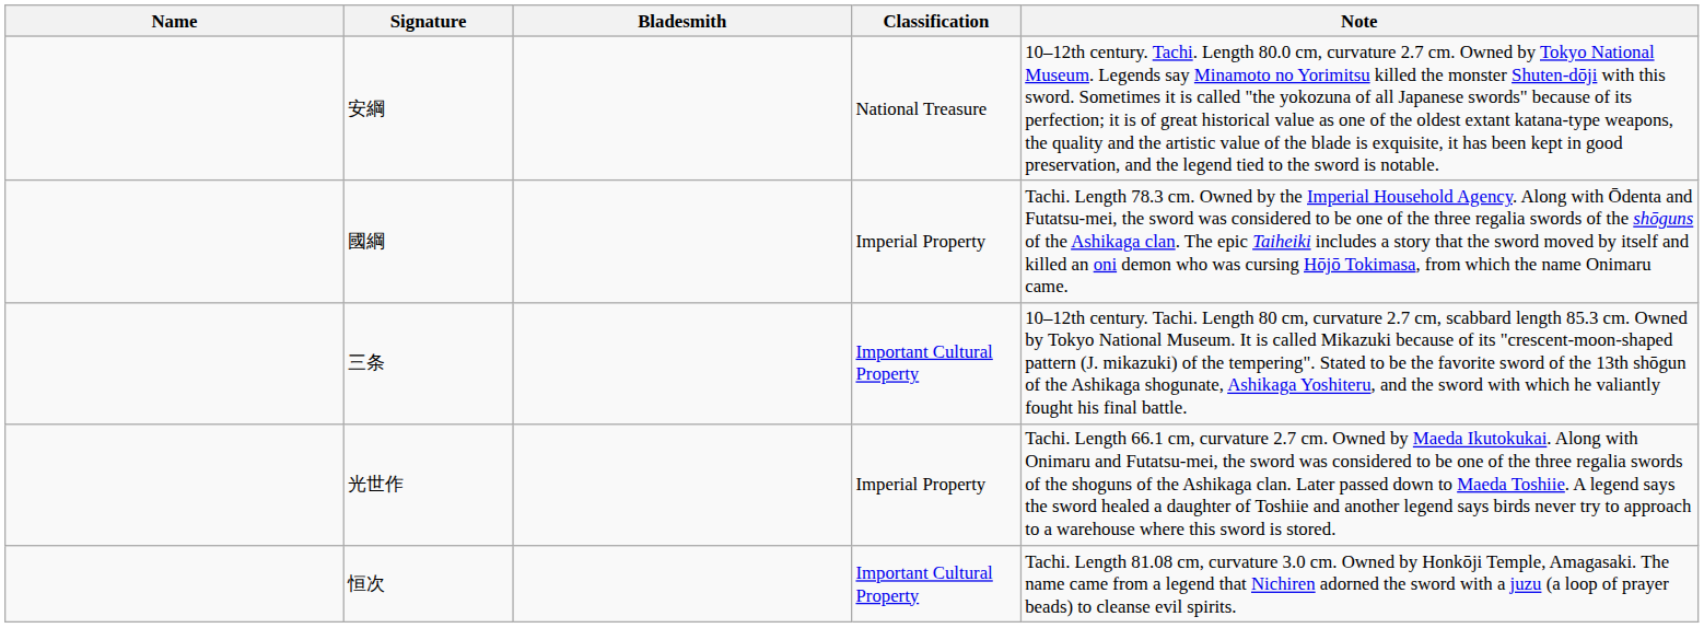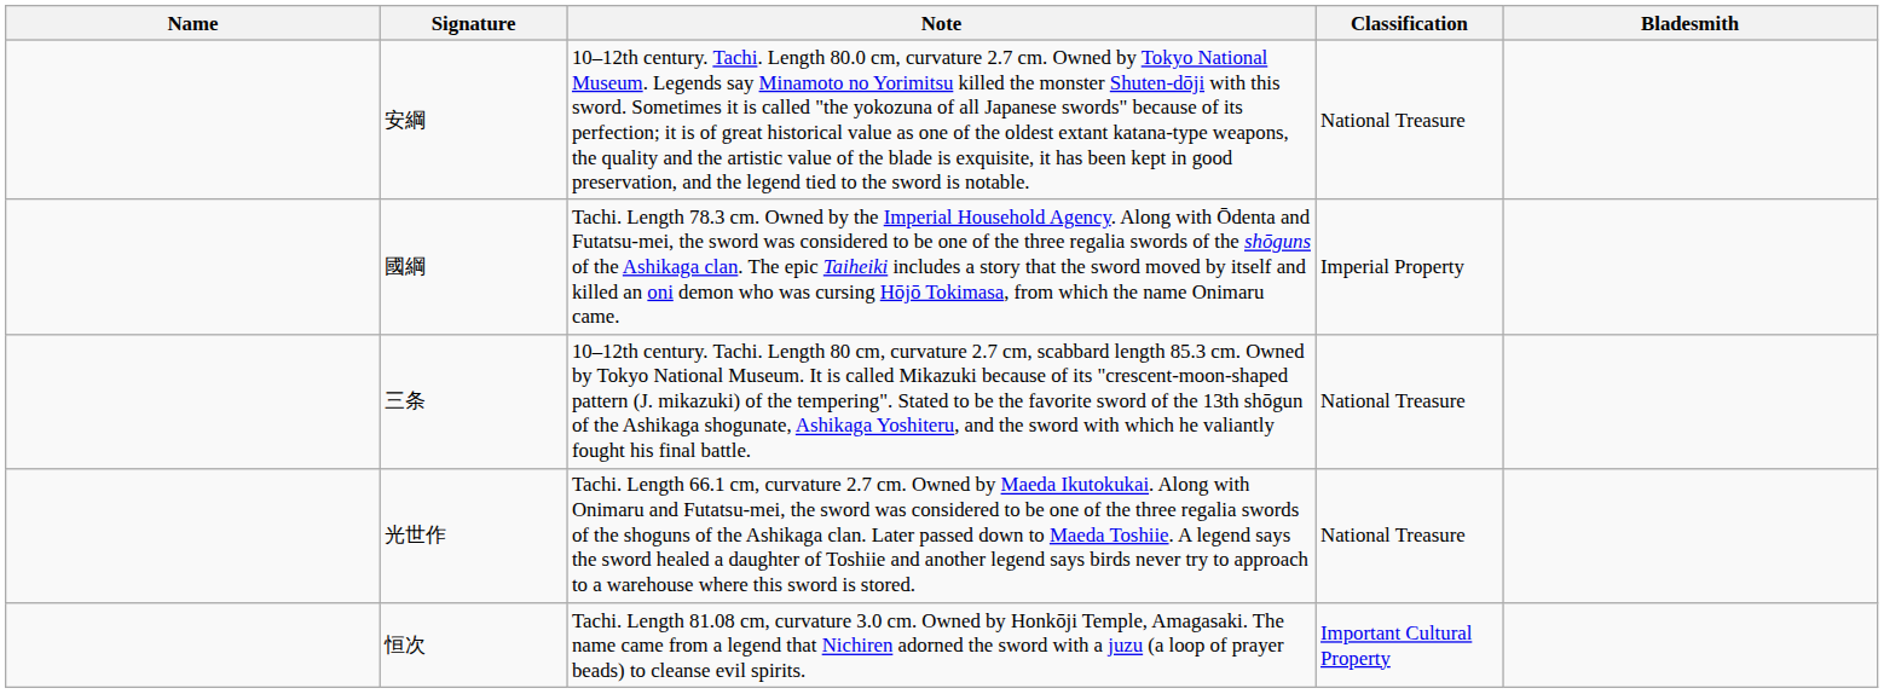 <table class="wikitable" style="font-size:small; width:95%;">
 <tr>
 <th style="width:20%">Name</th>
 <th style="width:10%">Signature</th>
+<th style="width:40%">Note</th>
+<th style="width:10%">Classification</th>
 <th style="width:20%">Bladesmith</th>
-<th style="width:10%">Classification</th>
-<th style="width:40%">Note</th>
 </tr>
 <tr>
 <td></td>
 <td>安綱</td>
+<td>10–12th century. <a href='#'>Tachi</a>. Length 80.0 cm, curvature 2.7 cm. Owned by <a href='#'>Tokyo National Museum</a>. Legends say <a href='#'>Minamoto no Yorimitsu</a> killed the monster <a href='#'>Shuten-dōji</a> with this sword. Sometimes it is called "the yokozuna of all Japanese swords" because of its perfection; it is of great historical value as one of the oldest extant katana-type weapons, the quality and the artistic value of the blade is exquisite, it has been kept in good preservation, and the legend tied to the sword is notable.</td>
+<td>National Treasure</td>
 <td></td>
-<td>National Treasure</td>
-<td>10–12th century. <a href='#'>Tachi</a>. Length 80.0 cm, curvature 2.7 cm. Owned by <a href='#'>Tokyo National Museum</a>. Legends say <a href='#'>Minamoto no Yorimitsu</a> killed the monster <a href='#'>Shuten-dōji</a> with this sword. Sometimes it is called "the yokozuna of all Japanese swords" because of its perfection; it is of great historical value as one of the oldest extant katana-type weapons, the quality and the artistic value of the blade is exquisite, it has been kept in good preservation, and the legend tied to the sword is notable.</td>
 </tr>
 <tr>
 <td></td>
 <td>國綱</td>
+<td>Tachi. Length 78.3 cm. Owned by the <a href='#'>Imperial Household Agency</a>. Along with Ōdenta and Futatsu-mei, the sword was considered to be one of the three regalia swords of the <em><a href='#'>shōguns</a></em> of the <a href='#'>Ashikaga clan</a>. The epic <em><a href='#'>Taiheiki</a></em> includes a story that the sword moved by itself and killed an <a href='#'>oni</a> demon who was cursing <a href='#'>Hōjō Tokimasa</a>, from which the name Onimaru came.</td>
+<td>Imperial Property</td>
 <td></td>
-<td>Imperial Property</td>
-<td>Tachi. Length 78.3 cm. Owned by the <a href='#'>Imperial Household Agency</a>. Along with Ōdenta and Futatsu-mei, the sword was considered to be one of the three regalia swords of the <em><a href='#'>shōguns</a></em> of the <a href='#'>Ashikaga clan</a>. The epic <em><a href='#'>Taiheiki</a></em> includes a story that the sword moved by itself and killed an <a href='#'>oni</a> demon who was cursing <a href='#'>Hōjō Tokimasa</a>, from which the name Onimaru came.</td>
 </tr>
 <tr>
 <td></td>
 <td>三条</td>
+<td>10–12th century. Tachi. Length 80 cm, curvature 2.7 cm, scabbard length 85.3 cm. Owned by Tokyo National Museum. It is called Mikazuki because of its "crescent-moon-shaped pattern (J. mikazuki) of the tempering". Stated to be the favorite sword of the 13th shōgun of the Ashikaga shogunate, <a href='#'>Ashikaga Yoshiteru</a>, and the sword with which he valiantly fought his final battle.</td>
+<td>National Treasure</td>
 <td></td>
-<td><a href='#'>Important Cultural Property</a></td>
-<td>10–12th century. Tachi. Length 80 cm, curvature 2.7 cm, scabbard length 85.3 cm. Owned by Tokyo National Museum. It is called Mikazuki because of its "crescent-moon-shaped pattern (J. mikazuki) of the tempering". Stated to be the favorite sword of the 13th shōgun of the Ashikaga shogunate, <a href='#'>Ashikaga Yoshiteru</a>, and the sword with which he valiantly fought his final battle.</td>
 </tr>
 <tr>
 <td></td>
 <td>光世作</td>
+<td>Tachi. Length 66.1 cm, curvature 2.7 cm. Owned by <a href='#'>Maeda Ikutokukai</a>. Along with Onimaru and Futatsu-mei, the sword was considered to be one of the three regalia swords of the shoguns of the Ashikaga clan. Later passed down to <a href='#'>Maeda Toshiie</a>. A legend says the sword healed a daughter of Toshiie and another legend says birds never try to approach to a warehouse where this sword is stored.</td>
+<td>National Treasure</td>
 <td></td>
-<td>Imperial Property</td>
-<td>Tachi. Length 66.1 cm, curvature 2.7 cm. Owned by <a href='#'>Maeda Ikutokukai</a>. Along with Onimaru and Futatsu-mei, the sword was considered to be one of the three regalia swords of the shoguns of the Ashikaga clan. Later passed down to <a href='#'>Maeda Toshiie</a>. A legend says the sword healed a daughter of Toshiie and another legend says birds never try to approach to a warehouse where this sword is stored.</td>
 </tr>
 <tr>
 <td></td>
 <td>恒次</td>
+<td>Tachi. Length 81.08 cm, curvature 3.0 cm. Owned by Honkōji Temple, Amagasaki. The name came from a legend that <a href='#'>Nichiren</a> adorned the sword with a <a href='#'>juzu</a> (a loop of prayer beads) to cleanse evil spirits.</td>
+<td><a href='#'>Important Cultural Property</a></td>
 <td></td>
-<td><a href='#'>Important Cultural Property</a></td>
-<td>Tachi. Length 81.08 cm, curvature 3.0 cm. Owned by Honkōji Temple, Amagasaki. The name came from a legend that <a href='#'>Nichiren</a> adorned the sword with a <a href='#'>juzu</a> (a loop of prayer beads) to cleanse evil spirits.</td>
 </tr>
 </table>
